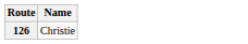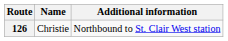 <table class="wikitable">
 <tr>
 <th>Route</th>
 <th>Name</th>
+<th>Additional information</th>
 </tr>
 <tr>
 <th>126</th>
 <td>Christie</td>
+<td>Northbound to <a href='#'>St. Clair West station</a></td>
 </tr>
 </table>
